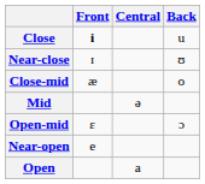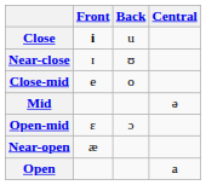 <table class="wikitable" style=text-align:center>
 <tr>
 <th></th>
 <th><a href='#'>Front</a></th>
+<th><a href='#'>Back</a></th>
 <th><a href='#'>Central</a></th>
-<th><a href='#'>Back</a></th>
 </tr>
 <tr align="center">
 <th><a href='#'>Close</a></th>
 <td><strong>i</strong></td>
+<td>u</td>
 <td></td>
-<td>u</td>
 </tr>
 <tr>
 <th><a href='#'>Near-close</a></th>
 <td>ɪ</td>
+<td>ʊ</td>
 <td></td>
-<td>ʊ</td>
 </tr>
 <tr align="center">
 <th><a href='#'>Close-mid</a></th>
-<td>æ</td>
+<td>e</td>
+<td>o</td>
 <td></td>
-<td>o</td>
 </tr>
 <tr>
 <th><a href='#'>Mid</a></th>
 <td></td>
+<td></td>
 <td>ə</td>
-<td></td>
 </tr>
 <tr align="center">
 <th><a href='#'>Open-mid</a></th>
 <td>ɛ</td>
+<td>ɔ</td>
 <td></td>
-<td>ɔ</td>
 </tr>
 <tr>
 <th><a href='#'>Near-open</a></th>
-<td>e</td>
+<td>æ</td>
 <td></td>
 <td></td>
 </tr>
 <tr align="center">
 <th><a href='#'>Open</a></th>
 <td></td>
+<td></td>
 <td>a</td>
-<td></td>
 </tr>
 </table>
